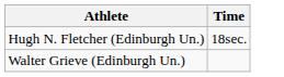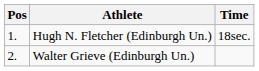 <table class="wikitable">
 <tr>
+<th>Pos</th>
 <th>Athlete</th>
 <th>Time</th>
 </tr>
 <tr>
+<td>1.</td>
 <td>Hugh N. Fletcher (Edinburgh Un.)</td>
 <td>18sec.</td>
 </tr>
 <tr>
+<td>2.</td>
 <td>Walter Grieve (Edinburgh Un.)</td>
 <td></td>
 </tr>
 </table>
